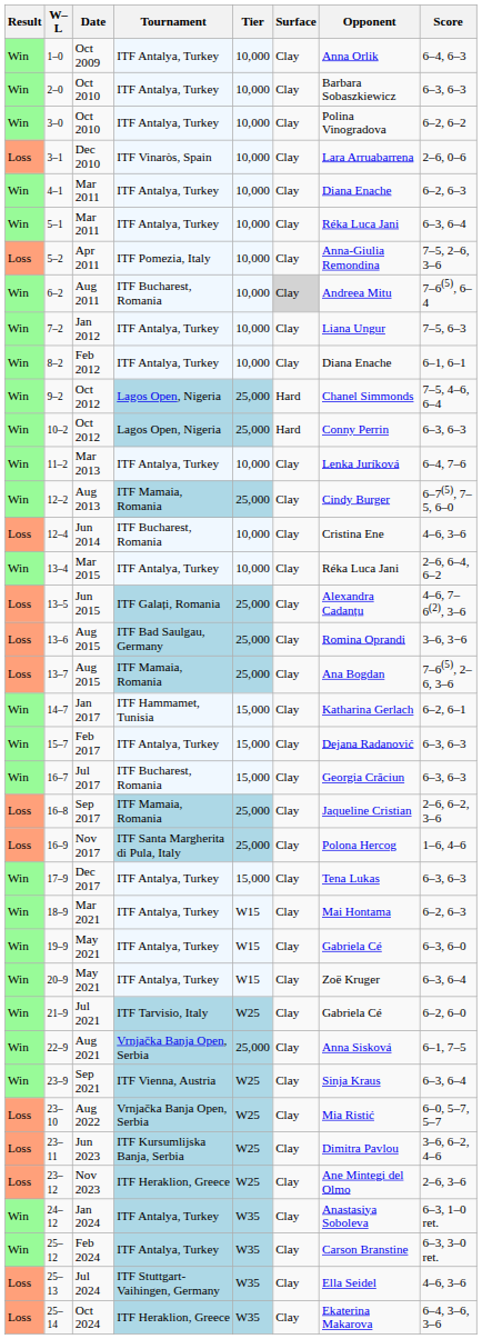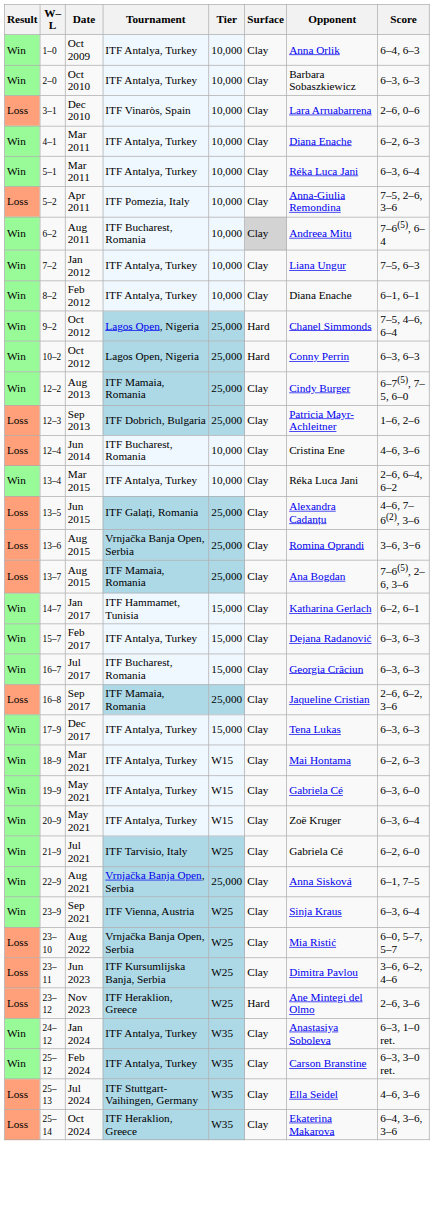 <table class="sortable wikitable">
 <tr>
 <th>Result</th>
 <th class="unsortable">W–L</th>
 <th>Date</th>
 <th>Tournament</th>
 <th>Tier</th>
 <th>Surface</th>
 <th>Opponent</th>
 <th class="unsortable">Score</th>
 </tr>
 <tr>
 <td bgcolor="98FB98">Win</td>
 <td><small>1–0</small></td>
 <td>Oct 2009</td>
 <td bgcolor="#f0f8ff">ITF Antalya, Turkey</td>
 <td bgcolor="#f0f8ff">10,000</td>
 <td>Clay</td>
 <td> <a href='#'>Anna Orlik</a></td>
 <td>6–4, 6–3</td>
 </tr>
 <tr>
 <td bgcolor="98FB98">Win</td>
 <td><small>2–0</small></td>
 <td>Oct 2010</td>
 <td bgcolor="#f0f8ff">ITF Antalya, Turkey</td>
 <td bgcolor="#f0f8ff">10,000</td>
 <td>Clay</td>
 <td> Barbara Sobaszkiewicz</td>
 <td>6–3, 6–3</td>
-</tr>
-<tr>
-<td bgcolor="98FB98">Win</td>
-<td><small>3–0</small></td>
-<td>Oct 2010</td>
-<td bgcolor="#f0f8ff">ITF Antalya, Turkey</td>
-<td bgcolor="#f0f8ff">10,000</td>
-<td>Clay</td>
-<td> Polina Vinogradova</td>
-<td>6–2, 6–2</td>
 </tr>
 <tr>
 <td bgcolor="FFA07A">Loss</td>
 <td><small>3–1</small></td>
 <td>Dec 2010</td>
 <td bgcolor="#f0f8ff">ITF Vinaròs, Spain</td>
 <td bgcolor="#f0f8ff">10,000</td>
 <td>Clay</td>
 <td> <a href='#'>Lara Arruabarrena</a></td>
 <td>2–6, 0–6</td>
 </tr>
 <tr>
 <td bgcolor="98FB98">Win</td>
 <td><small>4–1</small></td>
 <td>Mar 2011</td>
 <td bgcolor="#f0f8ff">ITF Antalya, Turkey</td>
 <td bgcolor="#f0f8ff">10,000</td>
 <td>Clay</td>
 <td> <a href='#'>Diana Enache</a></td>
 <td>6–2, 6–3</td>
 </tr>
 <tr>
 <td bgcolor="98FB98">Win</td>
 <td><small>5–1</small></td>
 <td>Mar 2011</td>
 <td bgcolor="#f0f8ff">ITF Antalya, Turkey</td>
 <td bgcolor="#f0f8ff">10,000</td>
 <td>Clay</td>
 <td> <a href='#'>Réka Luca Jani</a></td>
 <td>6–3, 6–4</td>
 </tr>
 <tr>
 <td bgcolor="FFA07A">Loss</td>
 <td><small>5–2</small></td>
 <td>Apr 2011</td>
 <td bgcolor="f0f8ff">ITF Pomezia, Italy</td>
 <td bgcolor="f0f8ff">10,000</td>
 <td>Clay</td>
 <td> <a href='#'>Anna-Giulia Remondina</a></td>
 <td>7–5, 2–6, 3–6</td>
 </tr>
 <tr>
 <td bgcolor="98FB98">Win</td>
 <td><small>6–2</small></td>
 <td>Aug 2011</td>
 <td bgcolor="#f0f8ff">ITF Bucharest, Romania</td>
 <td bgcolor="#f0f8ff">10,000</td>
 <td style="background: lightgrey;">Clay</td>
 <td> <a href='#'>Andreea Mitu</a></td>
 <td>7–6<sup>(5)</sup>, 6–4</td>
 </tr>
 <tr>
 <td bgcolor="98FB98">Win</td>
 <td><small>7–2</small></td>
 <td>Jan 2012</td>
 <td bgcolor="#f0f8ff">ITF Antalya, Turkey</td>
 <td bgcolor="#f0f8ff">10,000</td>
 <td>Clay</td>
 <td> <a href='#'>Liana Ungur</a></td>
 <td>7–5, 6–3</td>
 </tr>
 <tr>
 <td bgcolor="98FB98">Win</td>
 <td><small>8–2</small></td>
 <td>Feb 2012</td>
 <td bgcolor="#f0f8ff">ITF Antalya, Turkey</td>
 <td bgcolor="#f0f8ff">10,000</td>
 <td>Clay</td>
 <td> Diana Enache</td>
 <td>6–1, 6–1</td>
 </tr>
 <tr>
 <td bgcolor="98FB98">Win</td>
 <td><small>9–2</small></td>
 <td>Oct 2012</td>
 <td style="background:lightblue;"><a href='#'>Lagos Open</a>, Nigeria</td>
 <td style="background:lightblue;">25,000</td>
 <td>Hard</td>
 <td> <a href='#'>Chanel Simmonds</a></td>
 <td>7–5, 4–6, 6–4</td>
 </tr>
 <tr>
 <td bgcolor="98FB98">Win</td>
 <td><small>10–2</small></td>
 <td>Oct 2012</td>
 <td style="background:lightblue;">Lagos Open, Nigeria</td>
 <td style="background:lightblue;">25,000</td>
 <td>Hard</td>
 <td> <a href='#'>Conny Perrin</a></td>
 <td>6–3, 6–3</td>
 </tr>
 <tr>
 <td bgcolor="98FB98">Win</td>
-<td><small>11–2</small></td>
-<td>Mar 2013</td>
-<td bgcolor="#f0f8ff">ITF Antalya, Turkey</td>
-<td bgcolor="#f0f8ff">10,000</td>
-<td>Clay</td>
-<td> <a href='#'>Lenka Juríková</a></td>
-<td>6–4, 7–6</td>
-</tr>
-<tr>
-<td bgcolor="98FB98">Win</td>
 <td><small>12–2</small></td>
 <td>Aug 2013</td>
 <td style="background:lightblue;">ITF Mamaia, Romania</td>
 <td style="background:lightblue;">25,000</td>
 <td>Clay</td>
 <td> <a href='#'>Cindy Burger</a></td>
 <td>6–7<sup>(5)</sup>, 7–5, 6–0</td>
+</tr>
+<tr>
+<td bgcolor="FFA07A">Loss</td>
+<td><small>12–3</small></td>
+<td>Sep 2013</td>
+<td style="background:lightblue;">ITF Dobrich, Bulgaria</td>
+<td style="background:lightblue;">25,000</td>
+<td>Clay</td>
+<td> <a href='#'>Patricia Mayr-Achleitner</a></td>
+<td>1–6, 2–6</td>
 </tr>
 <tr>
 <td bgcolor="FFA07A">Loss</td>
 <td><small>12–4</small></td>
 <td>Jun 2014</td>
 <td bgcolor=#f0f8ff>ITF Bucharest, Romania</td>
 <td bgcolor=#f0f8ff>10,000</td>
 <td>Clay</td>
 <td> Cristina Ene</td>
 <td>4–6, 3–6</td>
 </tr>
 <tr>
 <td bgcolor="98FB98">Win</td>
 <td><small>13–4</small></td>
 <td>Mar 2015</td>
 <td bgcolor=#f0f8ff>ITF Antalya, Turkey</td>
 <td bgcolor=#f0f8ff>10,000</td>
 <td>Clay</td>
 <td> Réka Luca Jani</td>
 <td>2–6, 6–4, 6–2</td>
 </tr>
 <tr>
 <td bgcolor="FFA07A">Loss</td>
 <td><small>13–5</small></td>
 <td>Jun 2015</td>
 <td style="background:lightblue;">ITF Galați, Romania</td>
 <td style="background:lightblue;">25,000</td>
 <td>Clay</td>
 <td> <a href='#'>Alexandra Cadanțu</a></td>
 <td>4–6, 7–6<sup>(2)</sup>, 3–6</td>
 </tr>
 <tr>
 <td bgcolor="FFA07A">Loss</td>
 <td><small>13–6</small></td>
 <td>Aug 2015</td>
-<td style="background:lightblue;">ITF Bad Saulgau, Germany</td>
+<td style="background:lightblue;">Vrnjačka Banja Open, Serbia</td>
 <td style="background:lightblue;">25,000</td>
 <td>Clay</td>
 <td> <a href='#'>Romina Oprandi</a></td>
 <td>3–6, 3−6</td>
 </tr>
 <tr>
 <td bgcolor="FFA07A">Loss</td>
 <td><small>13–7</small></td>
 <td>Aug 2015</td>
 <td style="background:lightblue;">ITF Mamaia, Romania</td>
 <td style="background:lightblue;">25,000</td>
 <td>Clay</td>
 <td> <a href='#'>Ana Bogdan</a></td>
 <td>7–6<sup>(5)</sup>, 2–6, 3–6</td>
 </tr>
 <tr>
 <td bgcolor="98FB98">Win</td>
 <td><small>14–7</small></td>
 <td>Jan 2017</td>
 <td style="background:#f0f8ff;">ITF Hammamet, Tunisia</td>
 <td style="background:#f0f8ff;">15,000</td>
 <td>Clay</td>
 <td> <a href='#'>Katharina Gerlach</a></td>
 <td>6–2, 6–1</td>
 </tr>
 <tr>
 <td bgcolor="98FB98">Win</td>
 <td><small>15–7</small></td>
 <td>Feb 2017</td>
 <td style="background:#f0f8ff;">ITF Antalya, Turkey</td>
 <td style="background:#f0f8ff;">15,000</td>
 <td>Clay</td>
 <td> <a href='#'>Dejana Radanović</a></td>
 <td>6–3, 6–3</td>
 </tr>
 <tr>
 <td bgcolor="98FB98">Win</td>
 <td><small>16–7</small></td>
 <td>Jul 2017</td>
 <td style="background:#f0f8ff;">ITF Bucharest, Romania</td>
 <td style="background:#f0f8ff;">15,000</td>
 <td>Clay</td>
 <td> <a href='#'>Georgia Crăciun</a></td>
 <td>6–3, 6–3</td>
 </tr>
 <tr>
 <td bgcolor="FFA07A">Loss</td>
 <td><small>16–8</small></td>
 <td>Sep 2017</td>
 <td style="background:lightblue;">ITF Mamaia, Romania</td>
 <td style="background:lightblue;">25,000</td>
 <td>Clay</td>
 <td> <a href='#'>Jaqueline Cristian</a></td>
 <td>2–6, 6–2, 3–6</td>
-</tr>
-<tr>
-<td bgcolor="FFA07A">Loss</td>
-<td><small>16–9</small></td>
-<td>Nov 2017</td>
-<td style="background:lightblue;">ITF Santa Margherita di Pula, Italy</td>
-<td style="background:lightblue;">25,000</td>
-<td>Clay</td>
-<td> <a href='#'>Polona Hercog</a></td>
-<td>1–6, 4–6</td>
 </tr>
 <tr>
 <td bgcolor="98FB98">Win</td>
 <td><small>17–9</small></td>
 <td>Dec 2017</td>
 <td style="background:#f0f8ff;">ITF Antalya, Turkey</td>
 <td style="background:#f0f8ff;">15,000</td>
 <td>Clay</td>
 <td> <a href='#'>Tena Lukas</a></td>
 <td>6–3, 6–3</td>
 </tr>
 <tr>
 <td bgcolor="98FB98">Win</td>
 <td><small>18–9</small></td>
 <td>Mar 2021</td>
 <td style="background:#f0f8ff;">ITF Antalya, Turkey</td>
 <td style="background:#f0f8ff;">W15</td>
 <td>Clay</td>
 <td> <a href='#'>Mai Hontama</a></td>
 <td>6–2, 6–3</td>
 </tr>
 <tr>
 <td bgcolor="98FB98">Win</td>
 <td><small>19–9</small></td>
 <td>May 2021</td>
 <td style="background:#f0f8ff;">ITF Antalya, Turkey</td>
 <td style="background:#f0f8ff;">W15</td>
 <td>Clay</td>
 <td> <a href='#'>Gabriela Cé</a></td>
 <td>6–3, 6–0</td>
 </tr>
 <tr>
 <td bgcolor="98FB98">Win</td>
 <td><small>20–9</small></td>
 <td>May 2021</td>
 <td style="background:#f0f8ff;">ITF Antalya, Turkey</td>
 <td style="background:#f0f8ff;">W15</td>
 <td>Clay</td>
 <td> Zoë Kruger</td>
 <td>6–3, 6–4</td>
 </tr>
 <tr>
 <td bgcolor="98FB98">Win</td>
 <td><small>21–9</small></td>
 <td>Jul 2021</td>
 <td style="background:lightblue;">ITF Tarvisio, Italy</td>
 <td style="background:lightblue;">W25</td>
 <td>Clay</td>
 <td> Gabriela Cé</td>
 <td>6–2, 6–0</td>
 </tr>
 <tr>
 <td bgcolor="98FB98">Win</td>
 <td><small>22–9</small></td>
 <td>Aug 2021</td>
 <td style="background:lightblue;"><a href='#'>Vrnjačka Banja Open</a>, Serbia</td>
 <td style="background:lightblue;">25,000</td>
 <td>Clay</td>
 <td> <a href='#'>Anna Sisková</a></td>
 <td>6–1, 7–5</td>
 </tr>
 <tr>
 <td bgcolor="98FB98">Win</td>
 <td><small>23–9</small></td>
 <td>Sep 2021</td>
 <td style="background:lightblue;">ITF Vienna, Austria</td>
 <td style="background:lightblue;">W25</td>
 <td>Clay</td>
 <td> <a href='#'>Sinja Kraus</a></td>
 <td>6–3, 6–4</td>
 </tr>
 <tr>
 <td bgcolor="FFA07A">Loss</td>
 <td><small>23–10</small></td>
 <td>Aug 2022</td>
 <td style="background:lightblue;">Vrnjačka Banja Open, Serbia</td>
 <td style="background:lightblue;">W25</td>
 <td>Clay</td>
 <td> <a href='#'>Mia Ristić</a></td>
 <td>6–0, 5–7, 5–7</td>
 </tr>
 <tr>
 <td bgcolor="FFA07A">Loss</td>
 <td><small>23–11</small></td>
 <td>Jun 2023</td>
 <td style="background:lightblue;">ITF Kursumlijska Banja, Serbia</td>
 <td style="background:lightblue;">W25</td>
 <td>Clay</td>
 <td> <a href='#'>Dimitra Pavlou</a></td>
 <td>3–6, 6–2, 4–6</td>
 </tr>
 <tr>
 <td bgcolor="FFA07A">Loss</td>
 <td><small>23–12</small></td>
 <td>Nov 2023</td>
 <td style="background:lightblue;">ITF Heraklion, Greece</td>
 <td style="background:lightblue;">W25</td>
-<td>Clay</td>
+<td>Hard</td>
 <td> <a href='#'>Ane Mintegi del Olmo</a></td>
 <td>2–6, 3–6</td>
 </tr>
 <tr>
 <td bgcolor="98FB98">Win</td>
 <td><small>24–12</small></td>
 <td>Jan 2024</td>
 <td style="background:lightblue;">ITF Antalya, Turkey</td>
 <td style="background:lightblue;">W35</td>
 <td>Clay</td>
 <td> <a href='#'>Anastasiya Soboleva</a></td>
 <td>6–3, 1–0 ret.</td>
 </tr>
 <tr>
 <td bgcolor="98FB98">Win</td>
 <td><small>25–12</small></td>
 <td>Feb 2024</td>
 <td style="background:lightblue;">ITF Antalya, Turkey</td>
 <td style="background:lightblue;">W35</td>
 <td>Clay</td>
 <td> <a href='#'>Carson Branstine</a></td>
 <td>6–3, 3–0 ret.</td>
 </tr>
 <tr>
 <td bgcolor="FFA07A">Loss</td>
 <td><small>25–13</small></td>
 <td>Jul 2024</td>
 <td style="background:lightblue;">ITF Stuttgart-Vaihingen, Germany</td>
 <td style="background:lightblue;">W35</td>
 <td>Clay</td>
 <td> <a href='#'>Ella Seidel</a></td>
 <td>4–6, 3–6</td>
 </tr>
 <tr>
 <td bgcolor="FFA07A">Loss</td>
 <td><small>25–14</small></td>
 <td>Oct 2024</td>
 <td style="background:lightblue;">ITF Heraklion, Greece</td>
 <td style="background:lightblue;">W35</td>
 <td>Clay</td>
 <td> <a href='#'>Ekaterina Makarova</a></td>
 <td>6–4, 3–6, 3–6</td>
 </tr>
 </table>
